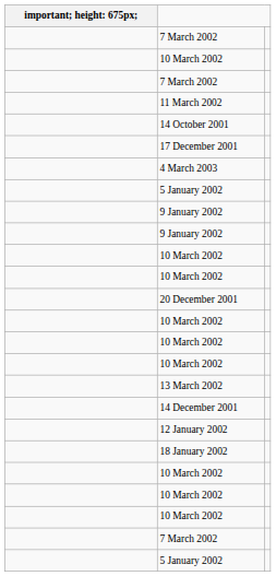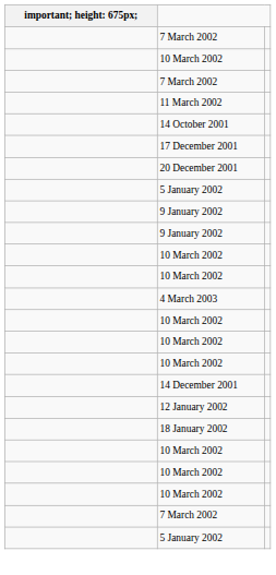 <table class="wikitable" style="font-size: 89%; float: left; width: 26em; margin-right: 1em; line-height: 1.65em">
 <tr>
 <th>important; height: 675px;</th>
 </tr>
 <tr>
 <td></td>
 <td>7 March 2002</td>
 <td></td>
 </tr>
 <tr>
 <td></td>
 <td>10 March 2002</td>
 <td></td>
 </tr>
 <tr>
 <td></td>
 <td>7 March 2002</td>
 <td></td>
 </tr>
 <tr>
 <td></td>
 <td>11 March 2002</td>
 <td></td>
 </tr>
 <tr>
 <td></td>
 <td>14 October 2001</td>
 <td></td>
 </tr>
 <tr>
 <td></td>
 <td>17 December 2001</td>
 <td></td>
 </tr>
 <tr>
 <td></td>
-<td>4 March 2003</td>
+<td>20 December 2001</td>
 <td></td>
 </tr>
 <tr>
 <td></td>
 <td>5 January 2002</td>
 <td></td>
 </tr>
 <tr>
 <td></td>
 <td>9 January 2002</td>
 <td></td>
 </tr>
 <tr>
 <td></td>
 <td>9 January 2002</td>
 <td></td>
 </tr>
 <tr>
 <td></td>
 <td>10 March 2002</td>
 <td></td>
 </tr>
 <tr>
 <td></td>
 <td>10 March 2002</td>
 <td></td>
 </tr>
 <tr>
 <td></td>
-<td>20 December 2001</td>
+<td>4 March 2003</td>
 <td></td>
 </tr>
 <tr>
 <td></td>
 <td>10 March 2002</td>
 <td></td>
 </tr>
 <tr>
 <td></td>
 <td>10 March 2002</td>
 <td></td>
 </tr>
 <tr>
 <td></td>
 <td>10 March 2002</td>
-<td></td>
-</tr>
-<tr>
-<td></td>
-<td>13 March 2002</td>
 <td></td>
 </tr>
 <tr>
 <td></td>
 <td>14 December 2001</td>
 <td></td>
 </tr>
 <tr>
 <td></td>
 <td>12 January 2002</td>
 <td></td>
 </tr>
 <tr>
 <td></td>
 <td>18 January 2002</td>
 <td></td>
 </tr>
 <tr>
 <td></td>
 <td>10 March 2002</td>
 <td></td>
 </tr>
 <tr>
 <td></td>
 <td>10 March 2002</td>
 <td></td>
 </tr>
 <tr>
 <td></td>
 <td>10 March 2002</td>
 <td></td>
 </tr>
 <tr>
 <td></td>
 <td>7 March 2002</td>
 <td></td>
 </tr>
 <tr>
 <td></td>
 <td>5 January 2002</td>
 <td></td>
 </tr>
 </table>
